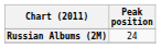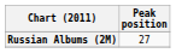 <table class="wikitable sortable plainrowheaders" style="text-align:center">
 <tr>
 <th scope="col">Chart (2011)</th>
 <th scope="col">Peak<br>position</th>
 </tr>
 <tr>
 </tr>
 <tr>
 </tr>
 <tr>
 </tr>
 <tr>
 </tr>
 <tr>
 </tr>
 <tr>
 </tr>
 <tr>
 </tr>
 <tr>
 <th scope="row">Russian Albums (2M)</th>
-<td>24</td>
+<td>27</td>
 </tr>
 <tr>
 </tr>
 <tr>
 </tr>
 <tr>
 </tr>
 <tr>
 </tr>
 </table>
